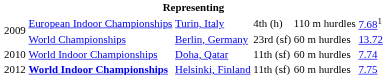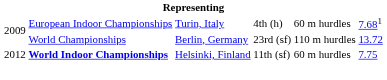 <table>
 <tr>
 <th colspan="6">Representing </th>
 </tr>
 <tr>
 <td rowspan=2>2009</td>
 <td><a href='#'>European Indoor Championships</a></td>
 <td><a href='#'>Turin, Italy</a></td>
 <td>4th (h)</td>
-<td>110 m hurdles</td>
+<td>60 m hurdles</td>
 <td><a href='#'>7.68</a><sup>1</sup></td>
 </tr>
 <tr>
 <td><a href='#'>World Championships</a></td>
 <td><a href='#'>Berlin, Germany</a></td>
 <td>23rd (sf)</td>
-<td>60 m hurdles</td>
+<td>110 m hurdles</td>
 <td><a href='#'>13.72</a></td>
-</tr>
-<tr>
-<td>2010</td>
-<td><a href='#'>World Indoor Championships</a></td>
-<td><a href='#'>Doha, Qatar</a></td>
-<td>11th (sf)</td>
-<td>60 m hurdles</td>
-<td><a href='#'>7.74</a></td>
 </tr>
 <tr>
 <td>2012</td>
 <td><strong><a href='#'>World Indoor Championships</a></strong></td>
 <td><a href='#'>Helsinki, Finland</a></td>
 <td>11th (sf)</td>
 <td>60 m hurdles</td>
 <td><a href='#'>7.75</a></td>
 </tr>
 </table>
